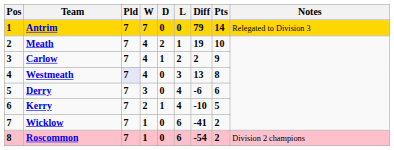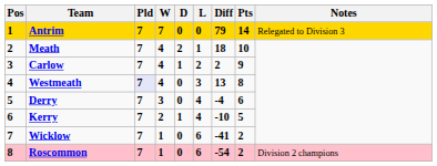 <table class="wikitable" style="text-align: centre;">
 <tr>
 <th width=20>Pos</th>
 <th width=150>Team</th>
 <th width=20>Pld</th>
 <th width=20>W</th>
 <th width=20>D</th>
 <th width=20>L</th>
 <th width=20>Diff</th>
 <th width=20>Pts</th>
 <th width=250>Notes</th>
 </tr>
 <tr style="background:gold;">
 <td><strong>1</strong></td>
 <td align=left><strong> <a href='#'>Antrim</a></strong></td>
 <td><strong>7</strong></td>
 <td><strong>7</strong></td>
 <td><strong>0</strong></td>
 <td><strong>0</strong></td>
 <td><strong>79</strong></td>
 <td><strong>14</strong></td>
 <td><small>Relegated to Division 3</small></td>
 </tr>
 <tr>
 <td><strong>2</strong></td>
 <td align=left><strong> <a href='#'>Meath</a></strong></td>
 <td><strong>7</strong></td>
 <td><strong>4</strong></td>
 <td><strong>2</strong></td>
 <td><strong>1</strong></td>
-<td><strong>19</strong></td>
+<td><strong>18</strong></td>
 <td><strong>10</strong></td>
 </tr>
 <tr>
 <td><strong>3</strong></td>
 <td align=left><strong> <a href='#'>Carlow</a></strong></td>
 <td><strong>7</strong></td>
 <td><strong>4</strong></td>
 <td><strong>1</strong></td>
 <td><strong>2</strong></td>
 <td><strong>2</strong></td>
 <td><strong>9</strong></td>
 </tr>
 <tr>
 <td><strong>4</strong></td>
 <td align=left><strong> <a href='#'>Westmeath</a></strong></td>
 <td style="background: lavender;"><strong>7</strong></td>
 <td><strong>4</strong></td>
 <td><strong>0</strong></td>
 <td><strong>3</strong></td>
 <td><strong>13</strong></td>
 <td><strong>8</strong></td>
 </tr>
 <tr>
 <td><strong>5</strong></td>
 <td align=left><strong> <a href='#'>Derry</a></strong></td>
 <td><strong>7</strong></td>
 <td><strong>3</strong></td>
 <td><strong>0</strong></td>
 <td><strong>4</strong></td>
-<td><strong>-6</strong></td>
+<td><strong>-4</strong></td>
 <td><strong>6</strong></td>
 </tr>
 <tr>
 <td><strong>6</strong></td>
 <td align=left><strong> <a href='#'>Kerry</a></strong></td>
 <td><strong>7</strong></td>
 <td><strong>2</strong></td>
 <td><strong>1</strong></td>
 <td><strong>4</strong></td>
 <td><strong>-10</strong></td>
 <td><strong>5</strong></td>
 </tr>
 <tr>
 <td><strong>7</strong></td>
 <td align=left><strong> <a href='#'>Wicklow</a></strong></td>
 <td><strong>7</strong></td>
 <td><strong>1</strong></td>
 <td><strong>0</strong></td>
 <td><strong>6</strong></td>
 <td><strong>-41</strong></td>
 <td><strong>2</strong></td>
 </tr>
 <tr style="background:#FFC0CB;">
 <td><strong>8</strong></td>
 <td align=left><strong> <a href='#'>Roscommon</a></strong></td>
 <td><strong>7</strong></td>
 <td><strong>1</strong></td>
 <td><strong>0</strong></td>
 <td><strong>6</strong></td>
 <td><strong>-54</strong></td>
 <td><strong>2</strong></td>
 <td><small>Division 2 champions</small></td>
 </tr>
 </table>
